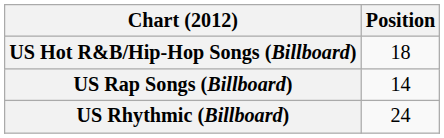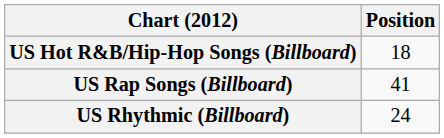 <table class="wikitable plainrowheaders sortable" style="text-align:center">
 <tr>
 <th scope="col">Chart (2012)</th>
 <th scope="col">Position</th>
 </tr>
 <tr>
 <th scope="row">US Hot R&B/Hip-Hop Songs (<em>Billboard</em>)</th>
 <td>18</td>
 </tr>
 <tr>
 <th scope="row">US Rap Songs (<em>Billboard</em>)</th>
-<td>14</td>
+<td>41</td>
 </tr>
 <tr>
 <th scope="row">US Rhythmic (<em>Billboard</em>)</th>
 <td>24</td>
 </tr>
 </table>
